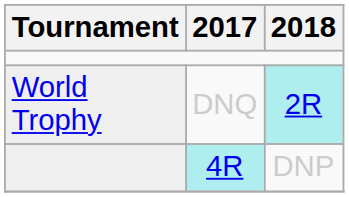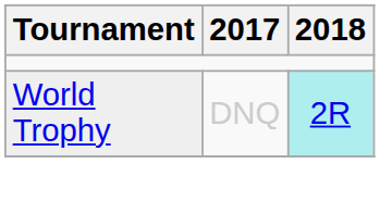 <table class="wikitable" style="width:20%; margin:0">
 <tr>
 <th>Tournament</th>
 <th>2017</th>
 <th>2018</th>
 </tr>
 <tr>
 <td colspan="3" align="left"></td>
 </tr>
 <tr>
 <td style="background:#efefef;"><a href='#'>World Trophy</a></td>
 <td style="text-align:center; color:#ccc;">DNQ</td>
 <td style="text-align:center; background:#afeeee;"><a href='#'>2R</a></td>
 </tr>
 <tr>
-<td style="background:#efefef;"></td>
-<td style="text-align:center; background:#afeeee;"><a href='#'>4R</a></td>
-<td style="text-align:center; color:#ccc;">DNP</td>
-</tr>
-<tr>
 </tr>
 </table>
